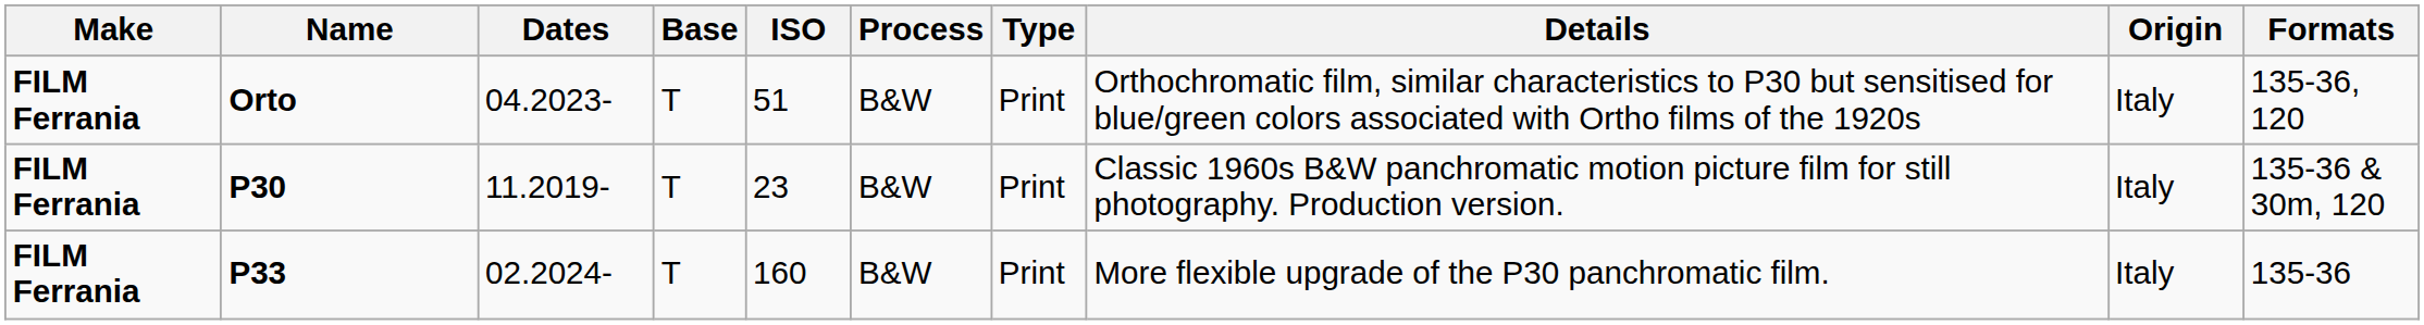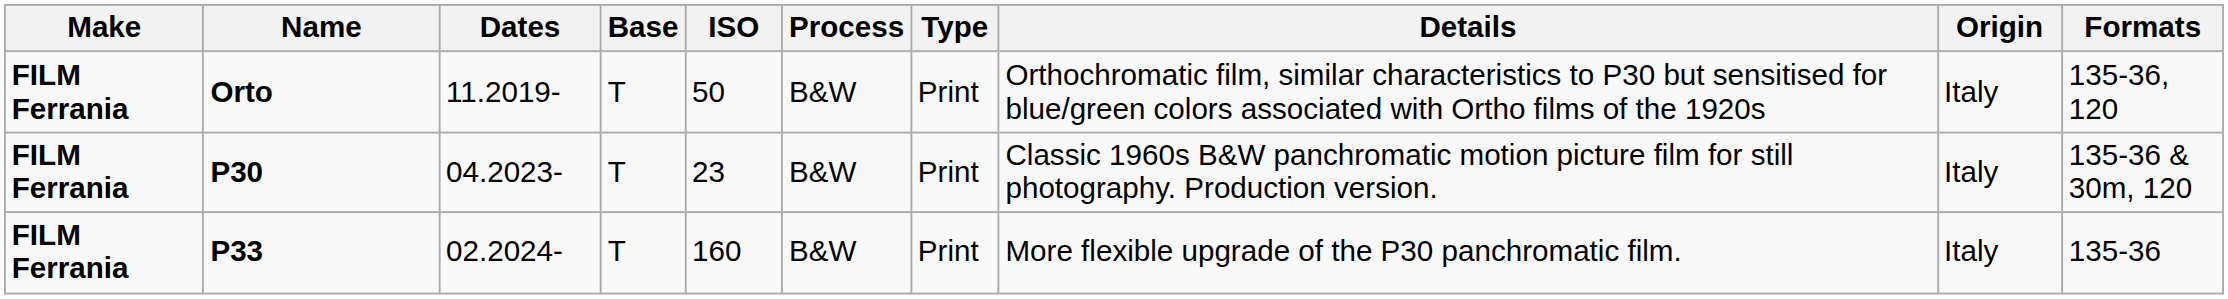 <table class="wikitable">
 <tr>
 <th scope="col" style="width: 100px;">Make</th>
 <th scope="col" style="width: 120px;">Name</th>
 <th scope="col" style="width: 80px;">Dates</th>
 <th scope="col" style="width: 30px;">Base</th>
 <th scope="col" style="width: 45px;">ISO</th>
 <th scope="col" style="width: 40px;">Process</th>
 <th scope="col" style="width: 40px;">Type</th>
 <th scope="col" style="width: 500px;">Details</th>
 <th scope="col" style="width: 60px;">Origin</th>
 <th scope="col" style="width: 80px;">Formats</th>
 </tr>
 <tr>
 <td><strong>FILM Ferrania</strong></td>
 <td><strong>Orto</strong></td>
-<td>04.2023-</td>
+<td>11.2019-</td>
 <td>T</td>
-<td>51</td>
+<td>50</td>
 <td>B&W</td>
 <td>Print</td>
 <td>Orthochromatic film, similar characteristics to P30 but sensitised for blue/green colors associated with Ortho films of the 1920s </td>
 <td>Italy</td>
 <td>135-36, 120</td>
 </tr>
 <tr>
 <td><strong>FILM Ferrania</strong></td>
 <td><strong>P30</strong></td>
-<td>11.2019-</td>
+<td>04.2023-</td>
 <td>T</td>
 <td>23</td>
 <td>B&W</td>
 <td>Print</td>
 <td>Classic 1960s B&W panchromatic motion picture film for still photography. Production version.</td>
 <td>Italy</td>
 <td>135-36 & 30m, 120</td>
 </tr>
 <tr>
 <td><strong>FILM Ferrania</strong></td>
 <td><strong>P33</strong></td>
 <td>02.2024-</td>
 <td>T</td>
 <td>160</td>
 <td>B&W</td>
 <td>Print</td>
 <td>More flexible upgrade of the P30 panchromatic film.</td>
 <td>Italy</td>
 <td>135-36</td>
 </tr>
 </table>
